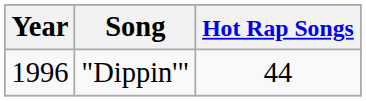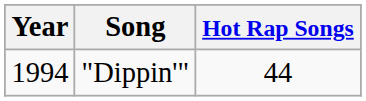 <table class="wikitable">
 <tr>
 <th>Year</th>
 <th>Song</th>
 <th><small><a href='#'>Hot Rap Songs</a></small></th>
 </tr>
 <tr>
-<td>1996</td>
+<td>1994</td>
 <td>"Dippin'"</td>
 <td align=center>44</td>
 </tr>
 </table>
